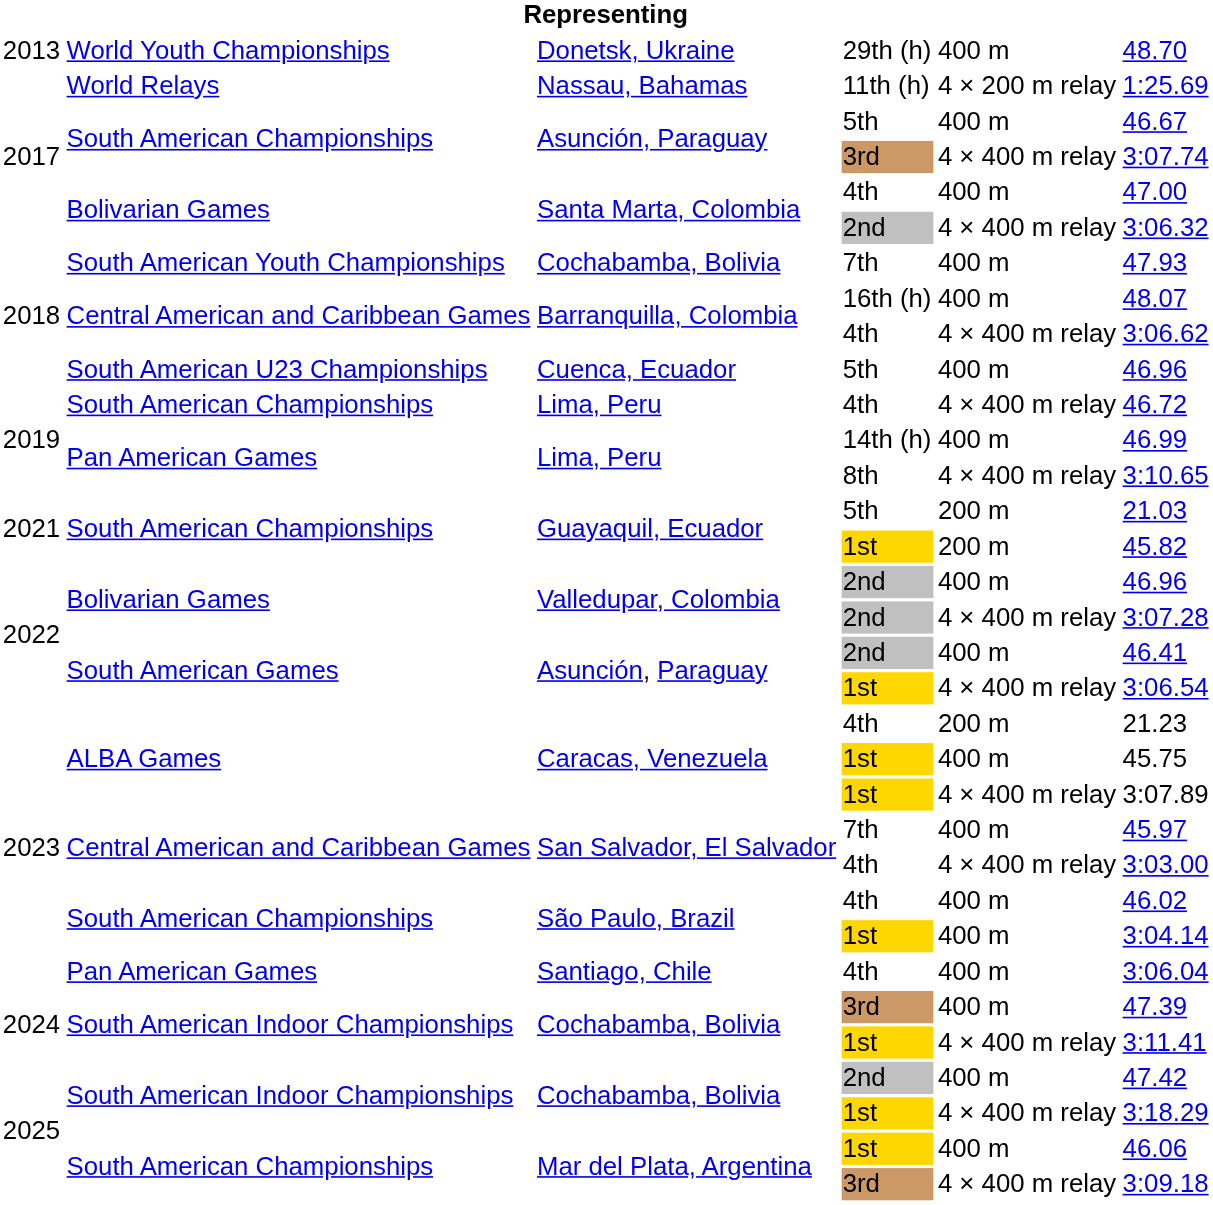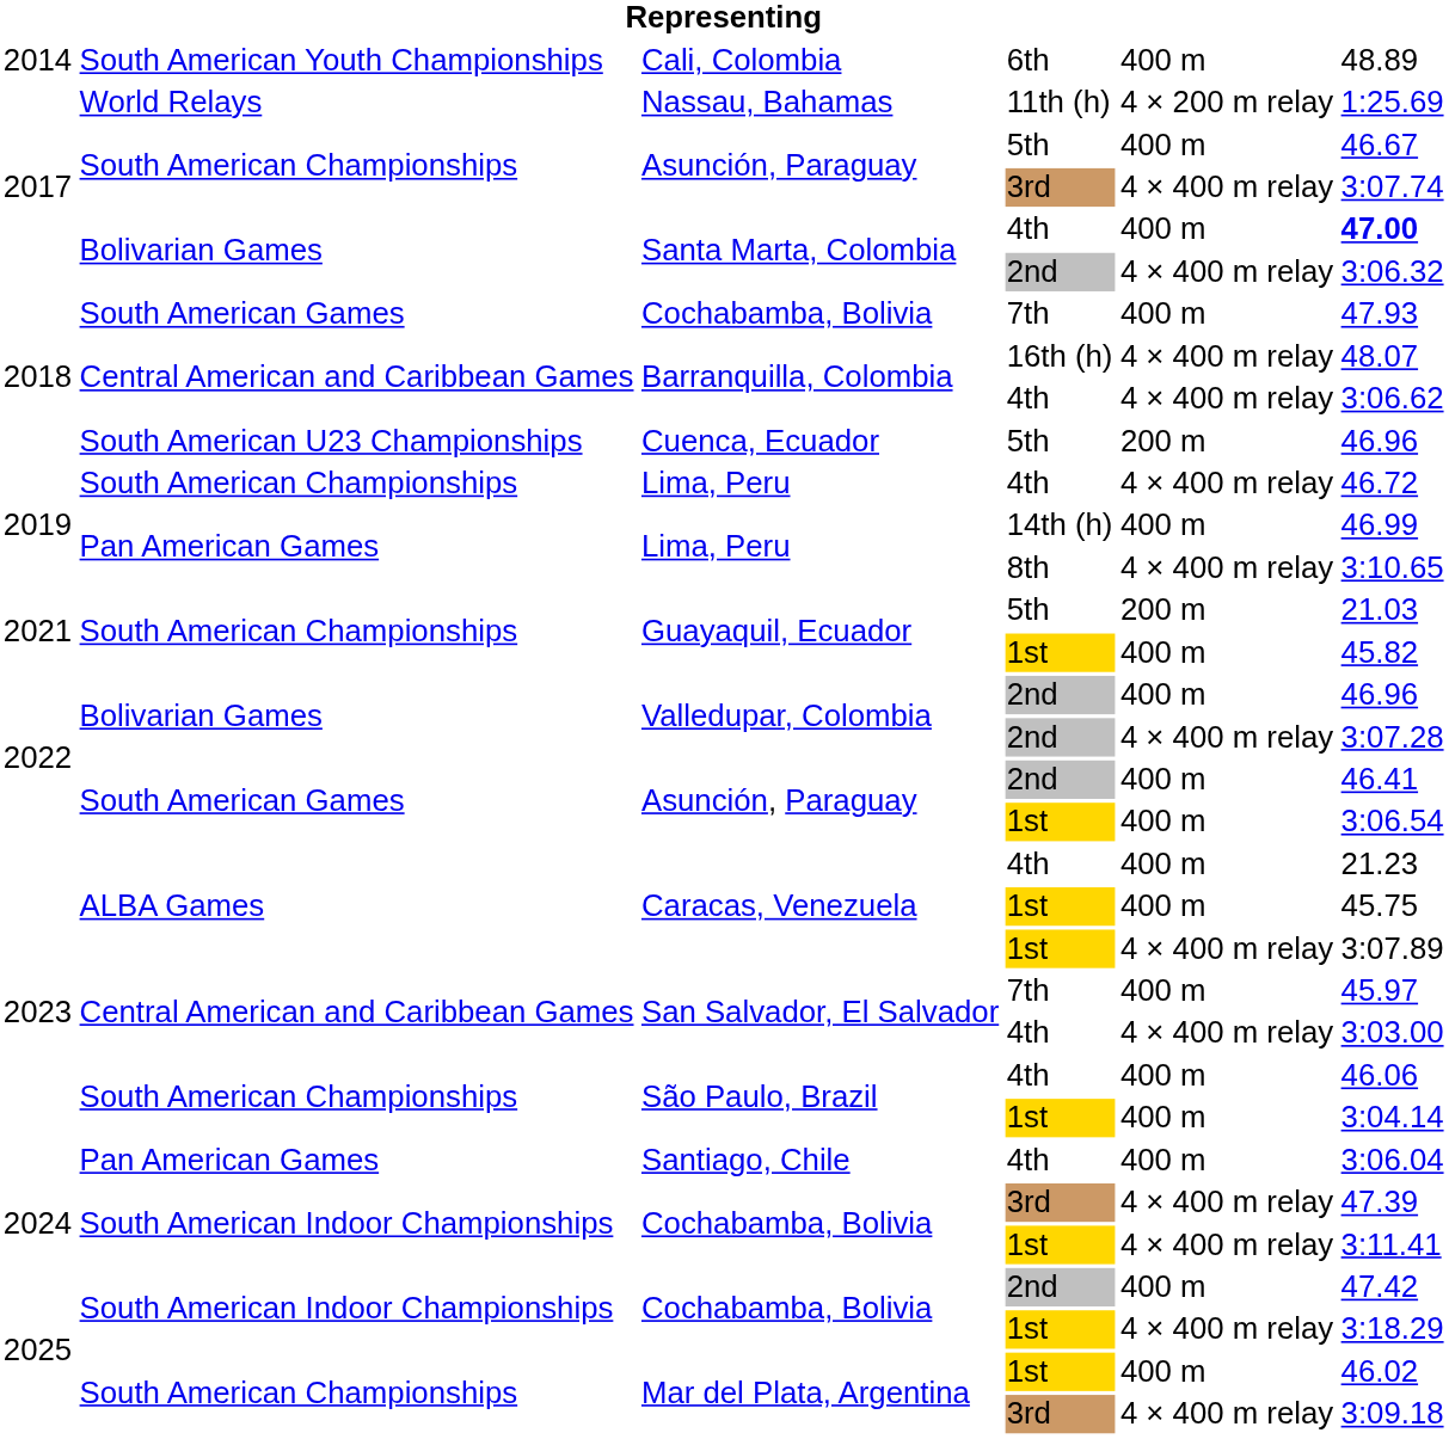 <table>
 <tr>
 <th colspan="6">Representing </th>
 </tr>
 <tr>
-<td>2013</td>
-<td><a href='#'>World Youth Championships</a></td>
-<td><a href='#'>Donetsk, Ukraine</a></td>
-<td>29th (h)</td>
+<td>2014</td>
+<td><a href='#'>South American Youth Championships</a></td>
+<td><a href='#'>Cali, Colombia</a></td>
+<td>6th</td>
 <td>400 m</td>
-<td><a href='#'>48.70</a></td>
+<td>48.89</td>
 </tr>
 <tr>
 <td rowspan=5>2017</td>
 <td><a href='#'>World Relays</a></td>
 <td><a href='#'>Nassau, Bahamas</a></td>
 <td>11th (h)</td>
 <td>4 × 200 m relay</td>
 <td><a href='#'>1:25.69</a></td>
 </tr>
 <tr>
 <td rowspan=2><a href='#'>South American Championships</a></td>
 <td rowspan=2><a href='#'>Asunción, Paraguay</a></td>
 <td>5th</td>
 <td>400 m</td>
 <td><a href='#'>46.67</a></td>
 </tr>
 <tr>
 <td bgcolor=cc9966>3rd</td>
 <td>4 × 400 m relay</td>
 <td><a href='#'>3:07.74</a></td>
 </tr>
 <tr>
 <td rowspan=2><a href='#'>Bolivarian Games</a></td>
 <td rowspan=2><a href='#'>Santa Marta, Colombia</a></td>
 <td>4th</td>
 <td>400 m</td>
-<td><a href='#'>47.00</a></td>
+<td><strong><a href='#'>47.00</a></strong></td>
 </tr>
 <tr>
 <td bgcolor=silver>2nd</td>
 <td>4 × 400 m relay</td>
 <td><a href='#'>3:06.32</a></td>
 </tr>
 <tr>
 <td rowspan=4>2018</td>
-<td><a href='#'>South American Youth Championships</a></td>
+<td><a href='#'>South American Games</a></td>
 <td><a href='#'>Cochabamba, Bolivia</a></td>
 <td>7th</td>
 <td>400 m</td>
 <td><a href='#'>47.93</a></td>
 </tr>
 <tr>
 <td rowspan=2><a href='#'>Central American and Caribbean Games</a></td>
 <td rowspan=2><a href='#'>Barranquilla, Colombia</a></td>
 <td>16th (h)</td>
-<td>400 m</td>
+<td>4 × 400 m relay</td>
 <td><a href='#'>48.07</a></td>
 </tr>
 <tr>
 <td>4th</td>
 <td>4 × 400 m relay</td>
 <td><a href='#'>3:06.62</a></td>
 </tr>
 <tr>
 <td><a href='#'>South American U23 Championships</a></td>
 <td><a href='#'>Cuenca, Ecuador</a></td>
 <td>5th</td>
-<td>400 m</td>
+<td>200 m</td>
 <td><a href='#'>46.96</a></td>
 </tr>
 <tr>
 <td rowspan=3>2019</td>
 <td><a href='#'>South American Championships</a></td>
 <td><a href='#'>Lima, Peru</a></td>
 <td>4th</td>
 <td>4 × 400 m relay</td>
 <td><a href='#'>46.72</a></td>
 </tr>
 <tr>
 <td rowspan=2><a href='#'>Pan American Games</a></td>
 <td rowspan=2><a href='#'>Lima, Peru</a></td>
 <td>14th (h)</td>
 <td>400 m</td>
 <td><a href='#'>46.99</a></td>
 </tr>
 <tr>
 <td>8th</td>
 <td>4 × 400 m relay</td>
 <td><a href='#'>3:10.65</a></td>
 </tr>
 <tr>
 <td rowspan=2>2021</td>
 <td rowspan=2><a href='#'>South American Championships</a></td>
 <td rowspan=2><a href='#'>Guayaquil, Ecuador</a></td>
 <td>5th</td>
 <td>200 m</td>
 <td><a href='#'>21.03</a></td>
 </tr>
 <tr>
 <td bgcolor=gold>1st</td>
-<td>200 m</td>
+<td>400 m</td>
 <td><a href='#'>45.82</a></td>
 </tr>
 <tr>
 <td rowspan=4>2022</td>
 <td rowspan=2><a href='#'>Bolivarian Games</a></td>
 <td rowspan=2><a href='#'>Valledupar, Colombia</a></td>
 <td bgcolor=silver>2nd</td>
 <td>400 m</td>
 <td><a href='#'>46.96</a></td>
 </tr>
 <tr>
 <td bgcolor=silver>2nd</td>
 <td>4 × 400 m relay</td>
 <td><a href='#'>3:07.28</a></td>
 </tr>
 <tr>
 <td rowspan=2><a href='#'>South American Games</a></td>
 <td rowspan=2><a href='#'>Asunción</a>, <a href='#'>Paraguay</a></td>
 <td bgcolor=silver>2nd</td>
 <td>400 m</td>
 <td><a href='#'>46.41</a></td>
 </tr>
 <tr>
 <td bgcolor=gold>1st</td>
-<td>4 × 400 m relay</td>
+<td>400 m</td>
 <td><a href='#'>3:06.54</a></td>
 </tr>
 <tr>
 <td rowspan=8>2023</td>
 <td rowspan=3><a href='#'>ALBA Games</a></td>
 <td rowspan=3><a href='#'>Caracas, Venezuela</a></td>
 <td>4th</td>
-<td>200 m</td>
+<td>400 m</td>
 <td>21.23</td>
 </tr>
 <tr>
 <td bgcolor=gold>1st</td>
 <td>400 m</td>
 <td>45.75</td>
 </tr>
 <tr>
 <td bgcolor=gold>1st</td>
 <td>4 × 400 m relay</td>
 <td>3:07.89</td>
 </tr>
 <tr>
 <td rowspan=2><a href='#'>Central American and Caribbean Games</a></td>
 <td rowspan=2><a href='#'>San Salvador, El Salvador</a></td>
 <td>7th</td>
 <td>400 m</td>
 <td><a href='#'>45.97</a></td>
 </tr>
 <tr>
 <td>4th</td>
 <td>4 × 400 m relay</td>
 <td><a href='#'>3:03.00</a></td>
 </tr>
 <tr>
 <td rowspan=2><a href='#'>South American Championships</a></td>
 <td rowspan=2><a href='#'>São Paulo, Brazil</a></td>
 <td>4th</td>
 <td>400 m</td>
-<td><a href='#'>46.02</a></td>
+<td><a href='#'>46.06</a></td>
 </tr>
 <tr>
 <td bgcolor=gold>1st</td>
 <td>400 m</td>
 <td><a href='#'>3:04.14</a></td>
 </tr>
 <tr>
 <td><a href='#'>Pan American Games</a></td>
 <td><a href='#'>Santiago, Chile</a></td>
 <td>4th</td>
 <td>400 m</td>
 <td><a href='#'>3:06.04</a></td>
 </tr>
 <tr>
 <td rowspan=2>2024</td>
 <td rowspan=2><a href='#'>South American Indoor Championships</a></td>
 <td rowspan=2><a href='#'>Cochabamba, Bolivia</a></td>
 <td bgcolor=cc9966>3rd</td>
-<td>400 m</td>
+<td>4 × 400 m relay</td>
 <td><a href='#'>47.39</a></td>
 </tr>
 <tr>
 <td bgcolor=gold>1st</td>
 <td>4 × 400 m relay</td>
 <td><a href='#'>3:11.41</a></td>
 </tr>
 <tr>
 <td rowspan=4>2025</td>
 <td rowspan=2><a href='#'>South American Indoor Championships</a></td>
 <td rowspan=2><a href='#'>Cochabamba, Bolivia</a></td>
 <td bgcolor=silver>2nd</td>
 <td>400 m</td>
 <td><a href='#'>47.42</a></td>
 </tr>
 <tr>
 <td bgcolor=gold>1st</td>
 <td>4 × 400 m relay</td>
 <td><a href='#'>3:18.29</a></td>
 </tr>
 <tr>
 <td rowspan=2><a href='#'>South American Championships</a></td>
 <td rowspan=2><a href='#'>Mar del Plata, Argentina</a></td>
 <td bgcolor=gold>1st</td>
 <td>400 m</td>
-<td><a href='#'>46.06</a></td>
+<td><a href='#'>46.02</a></td>
 </tr>
 <tr>
 <td bgcolor=cc9966>3rd</td>
 <td>4 × 400 m relay</td>
 <td><a href='#'>3:09.18</a></td>
 </tr>
 </table>
